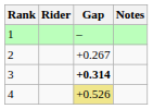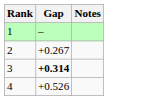 <table class="wikitable" style="font-size:95%" style="text-align:center; width:35em;">
 <tr>
 <th>Rank</th>
-<th>Rider</th>
 <th>Gap</th>
 <th>Notes</th>
 </tr>
 <tr bgcolor=bbffbb>
 <td>1</td>
-<td align=left></td>
 <td>–</td>
 <td></td>
 </tr>
 <tr>
 <td>2</td>
-<td align=left></td>
 <td>+0.267</td>
 <td></td>
 </tr>
 <tr>
 <td>3</td>
-<td align=left></td>
 <td><strong>+0.314</strong></td>
 <td></td>
 </tr>
 <tr>
 <td>4</td>
-<td align=left></td>
-<td style="background: khaki;">+0.526</td>
+<td>+0.526</td>
 <td></td>
 </tr>
 </table>
